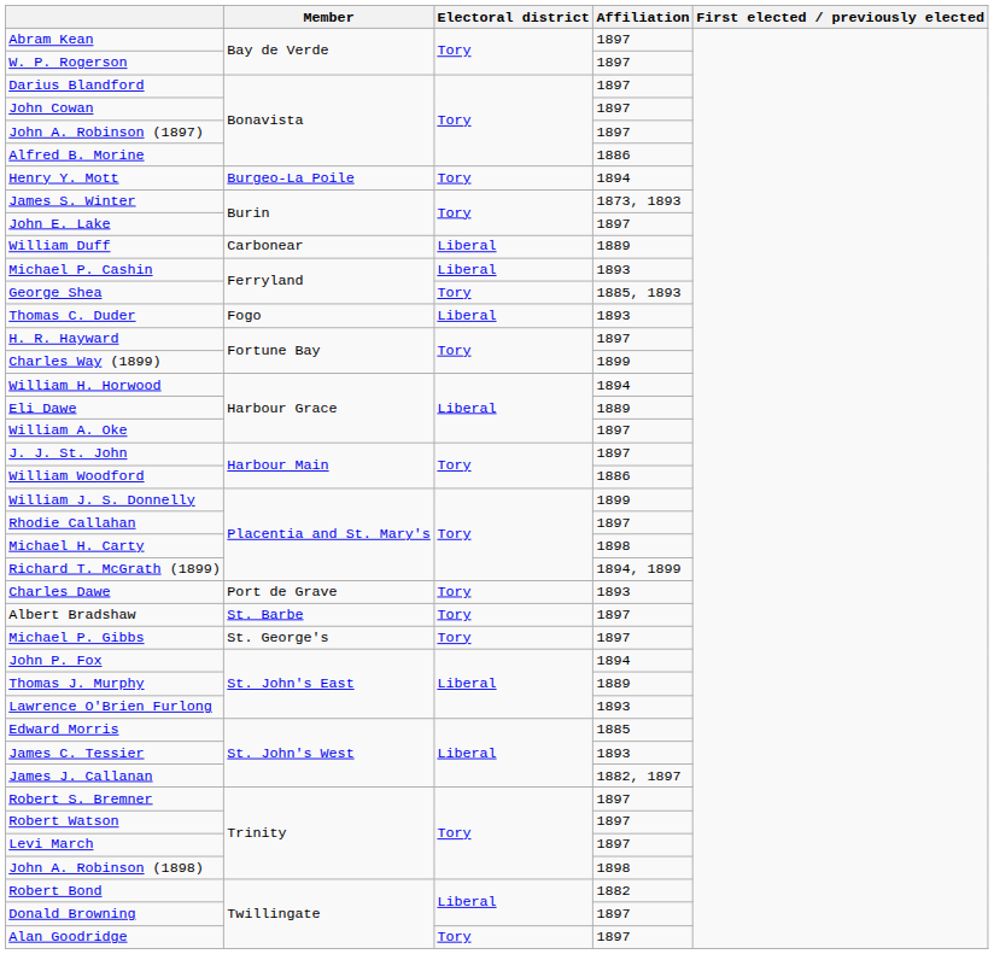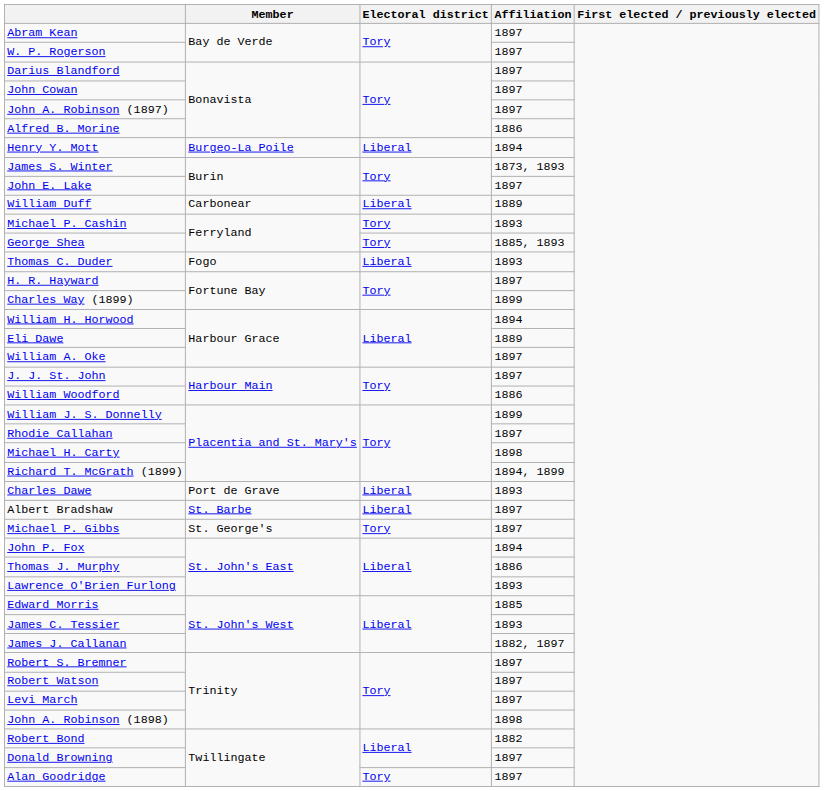 <table class="wikitable sortable">
 <tr>
 <th></th>
 <th>Member</th>
 <th>Electoral district</th>
 <th>Affiliation</th>
 <th>First elected / previously elected</th>
 </tr>
 <tr>
 <td><a href='#'>Abram Kean</a></td>
 <td rowspan=2>Bay de Verde</td>
 <td rowspan=2><a href='#'>Tory</a></td>
 <td>1897</td>
 </tr>
 <tr>
 <td><a href='#'>W. P. Rogerson</a></td>
 <td>1897</td>
 </tr>
 <tr>
 <td><a href='#'>Darius Blandford</a></td>
 <td rowspan=4>Bonavista</td>
 <td rowspan=4><a href='#'>Tory</a></td>
 <td>1897</td>
 </tr>
 <tr>
 <td><a href='#'>John Cowan</a></td>
 <td>1897</td>
 </tr>
 <tr>
 <td><a href='#'>John A. Robinson</a> (1897)</td>
 <td>1897</td>
 </tr>
 <tr>
 <td><a href='#'>Alfred B. Morine</a></td>
 <td>1886</td>
 </tr>
 <tr>
 <td><a href='#'>Henry Y. Mott</a></td>
 <td><a href='#'>Burgeo-La Poile</a></td>
-<td><a href='#'>Tory</a></td>
+<td><a href='#'>Liberal</a></td>
 <td>1894</td>
 </tr>
 <tr>
 <td><a href='#'>James S. Winter</a></td>
 <td rowspan=2>Burin</td>
 <td rowspan=2><a href='#'>Tory</a></td>
 <td>1873, 1893</td>
 </tr>
 <tr>
 <td><a href='#'>John E. Lake</a></td>
 <td>1897</td>
 </tr>
 <tr>
 <td><a href='#'>William Duff</a></td>
 <td>Carbonear</td>
 <td><a href='#'>Liberal</a></td>
 <td>1889</td>
 </tr>
 <tr>
 <td><a href='#'>Michael P. Cashin</a></td>
 <td rowspan=2>Ferryland</td>
-<td><a href='#'>Liberal</a></td>
+<td><a href='#'>Tory</a></td>
 <td>1893</td>
 </tr>
 <tr>
 <td><a href='#'>George Shea</a></td>
 <td><a href='#'>Tory</a></td>
 <td>1885, 1893</td>
 </tr>
 <tr>
 <td><a href='#'>Thomas C. Duder</a></td>
 <td>Fogo</td>
 <td><a href='#'>Liberal</a></td>
 <td>1893</td>
 </tr>
 <tr>
 <td><a href='#'>H. R. Hayward</a></td>
 <td rowspan=2>Fortune Bay</td>
 <td rowspan=2><a href='#'>Tory</a></td>
 <td>1897</td>
 </tr>
 <tr>
 <td><a href='#'>Charles Way</a> (1899)</td>
 <td>1899</td>
 </tr>
 <tr>
 <td><a href='#'>William H. Horwood</a></td>
 <td rowspan=3>Harbour Grace</td>
 <td rowspan=3><a href='#'>Liberal</a></td>
 <td>1894</td>
 </tr>
 <tr>
 <td><a href='#'>Eli Dawe</a></td>
 <td>1889</td>
 </tr>
 <tr>
 <td><a href='#'>William A. Oke</a></td>
 <td>1897</td>
 </tr>
 <tr>
 <td><a href='#'>J. J. St. John</a></td>
 <td rowspan=2><a href='#'>Harbour Main</a></td>
 <td rowspan=2><a href='#'>Tory</a></td>
 <td>1897</td>
 </tr>
 <tr>
 <td><a href='#'>William Woodford</a></td>
 <td>1886</td>
 </tr>
 <tr>
 <td><a href='#'>William J. S. Donnelly</a></td>
 <td rowspan=4><a href='#'>Placentia and St. Mary's</a></td>
 <td rowspan=4><a href='#'>Tory</a></td>
 <td>1899</td>
 </tr>
 <tr>
 <td><a href='#'>Rhodie Callahan</a></td>
 <td>1897</td>
 </tr>
 <tr>
 <td><a href='#'>Michael H. Carty</a></td>
 <td>1898</td>
 </tr>
 <tr>
 <td><a href='#'>Richard T. McGrath</a> (1899)</td>
 <td>1894, 1899</td>
 </tr>
 <tr>
 <td><a href='#'>Charles Dawe</a></td>
 <td>Port de Grave</td>
-<td><a href='#'>Tory</a></td>
+<td><a href='#'>Liberal</a></td>
 <td>1893</td>
 </tr>
 <tr>
 <td>Albert Bradshaw</td>
 <td><a href='#'>St. Barbe</a></td>
-<td><a href='#'>Tory</a></td>
+<td><a href='#'>Liberal</a></td>
 <td>1897</td>
 </tr>
 <tr>
 <td><a href='#'>Michael P. Gibbs</a></td>
 <td>St. George's</td>
 <td><a href='#'>Tory</a></td>
 <td>1897</td>
 </tr>
 <tr>
 <td><a href='#'>John P. Fox</a></td>
 <td rowspan=3><a href='#'>St. John's East</a></td>
 <td rowspan=3><a href='#'>Liberal</a></td>
 <td>1894</td>
 </tr>
 <tr>
 <td><a href='#'>Thomas J. Murphy</a></td>
-<td>1889</td>
+<td>1886</td>
 </tr>
 <tr>
 <td><a href='#'>Lawrence O'Brien Furlong</a></td>
 <td>1893</td>
 </tr>
 <tr>
 <td><a href='#'>Edward Morris</a></td>
 <td rowspan=3><a href='#'>St. John's West</a></td>
 <td rowspan=3><a href='#'>Liberal</a></td>
 <td>1885</td>
 </tr>
 <tr>
 <td><a href='#'>James C. Tessier</a></td>
 <td>1893</td>
 </tr>
 <tr>
 <td><a href='#'>James J. Callanan</a></td>
 <td>1882, 1897</td>
 </tr>
 <tr>
 <td><a href='#'>Robert S. Bremner</a></td>
 <td rowspan=4>Trinity</td>
 <td rowspan=4><a href='#'>Tory</a></td>
 <td>1897</td>
 </tr>
 <tr>
 <td><a href='#'>Robert Watson</a></td>
 <td>1897</td>
 </tr>
 <tr>
 <td><a href='#'>Levi March</a></td>
 <td>1897</td>
 </tr>
 <tr>
 <td><a href='#'>John A. Robinson</a> (1898)</td>
 <td>1898</td>
 </tr>
 <tr>
 <td><a href='#'>Robert Bond</a></td>
 <td rowspan=3>Twillingate</td>
 <td rowspan=2><a href='#'>Liberal</a></td>
 <td>1882</td>
 </tr>
 <tr>
 <td><a href='#'>Donald Browning</a></td>
 <td>1897</td>
 </tr>
 <tr>
 <td><a href='#'>Alan Goodridge</a></td>
 <td><a href='#'>Tory</a></td>
 <td>1897</td>
 </tr>
 </table>
